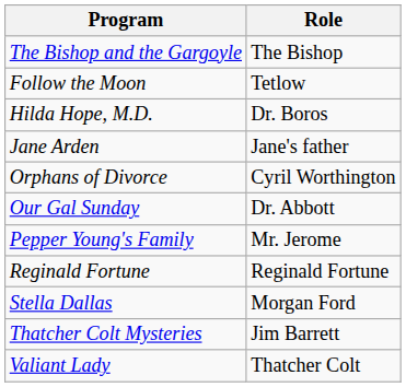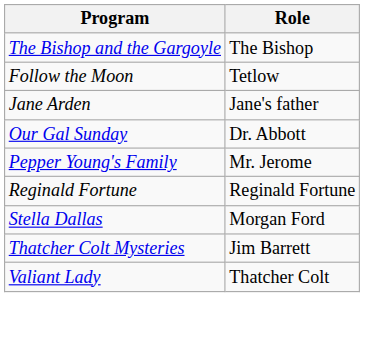 <table class="wikitable">
 <tr>
 <th>Program</th>
 <th>Role</th>
 </tr>
 <tr>
 <td><em><a href='#'>The Bishop and the Gargoyle</a></em></td>
 <td>The Bishop</td>
 </tr>
 <tr>
 <td><em>Follow the Moon</em></td>
 <td>Tetlow</td>
 </tr>
 <tr>
-<td><em>Hilda Hope, M.D.</em></td>
-<td>Dr. Boros</td>
-</tr>
-<tr>
 <td><em>Jane Arden</em></td>
 <td>Jane's father</td>
-</tr>
-<tr>
-<td><em>Orphans of Divorce</em></td>
-<td>Cyril Worthington</td>
 </tr>
 <tr>
 <td><em><a href='#'>Our Gal Sunday</a></em></td>
 <td>Dr. Abbott</td>
 </tr>
 <tr>
 <td><em><a href='#'>Pepper Young's Family</a></em></td>
 <td>Mr. Jerome</td>
 </tr>
 <tr>
 <td><em>Reginald Fortune</em></td>
 <td>Reginald Fortune</td>
 </tr>
 <tr>
 <td><em><a href='#'>Stella Dallas</a></em></td>
 <td>Morgan Ford</td>
 </tr>
 <tr>
 <td><em><a href='#'>Thatcher Colt Mysteries</a></em></td>
 <td>Jim Barrett</td>
 </tr>
 <tr>
 <td><em><a href='#'>Valiant Lady</a></em></td>
 <td>Thatcher Colt</td>
 </tr>
 </table>
